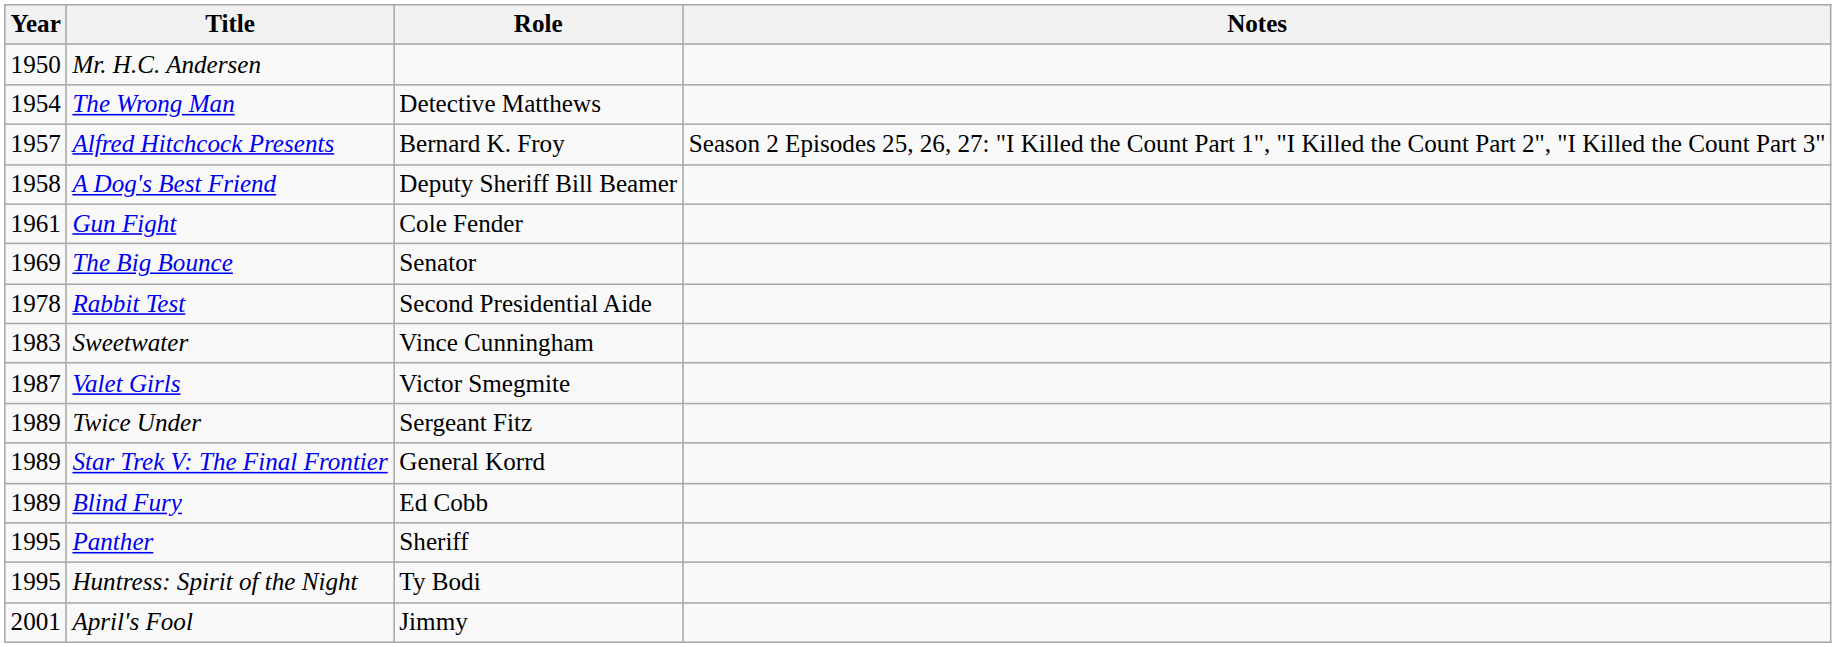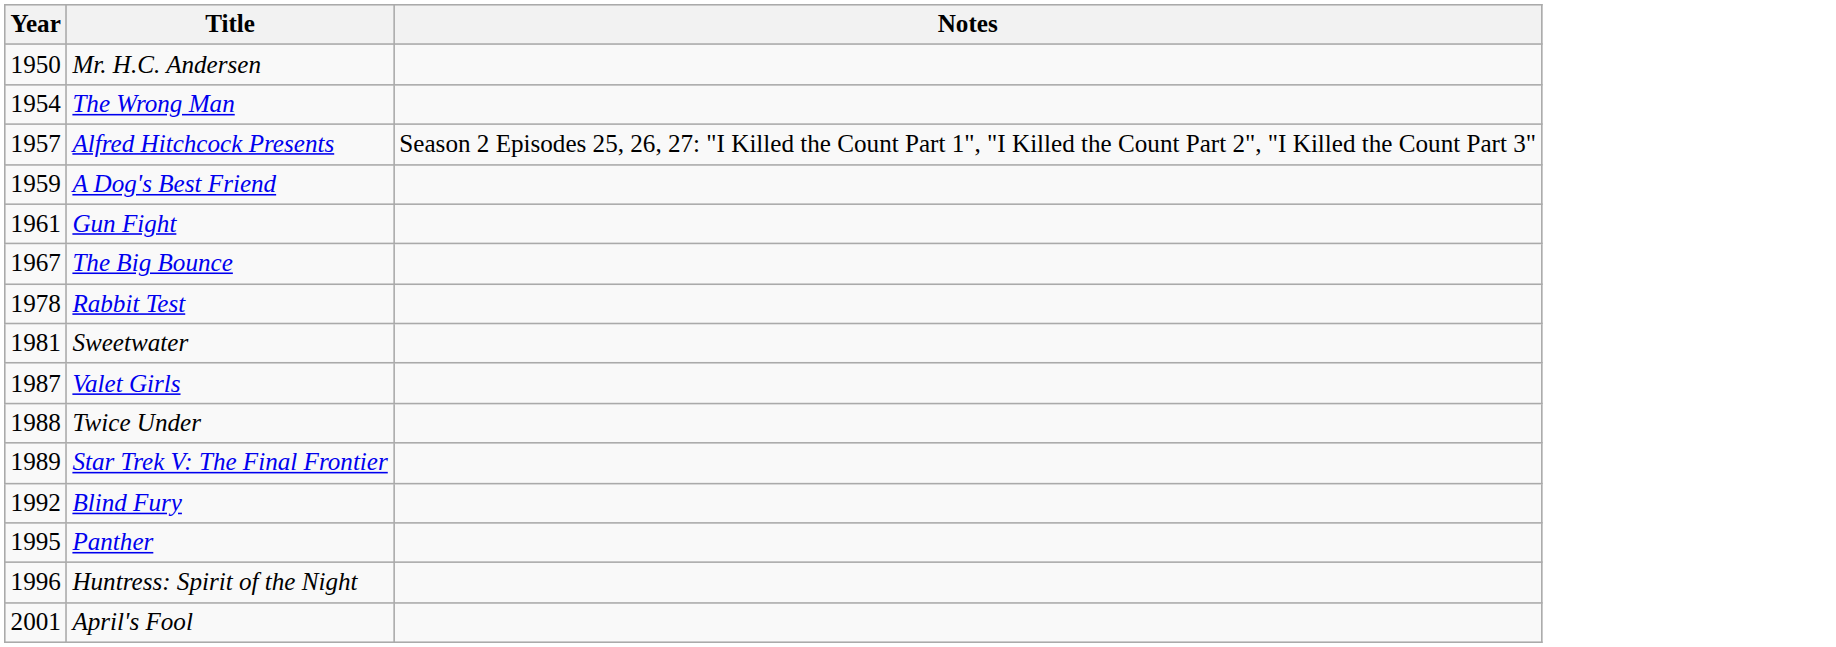 <table class="wikitable">
 <tr>
 <th>Year</th>
 <th>Title</th>
-<th>Role</th>
 <th>Notes</th>
 </tr>
 <tr>
 <td>1950</td>
 <td><em>Mr. H.C. Andersen</em></td>
 <td></td>
-<td></td>
 </tr>
 <tr>
 <td>1954</td>
 <td><em><a href='#'>The Wrong Man</a></em></td>
-<td>Detective Matthews</td>
 <td></td>
 </tr>
 <tr>
 <td>1957</td>
 <td><em><a href='#'>Alfred Hitchcock Presents</a></em></td>
-<td>Bernard K. Froy</td>
 <td>Season 2 Episodes 25, 26, 27: "I Killed the Count Part 1", "I Killed the Count Part 2", "I Killed the Count Part 3"</td>
 </tr>
 <tr>
-<td>1958</td>
+<td>1959</td>
 <td><em><a href='#'>A Dog's Best Friend</a></em></td>
-<td>Deputy Sheriff Bill Beamer</td>
 <td></td>
 </tr>
 <tr>
 <td>1961</td>
 <td><em><a href='#'>Gun Fight</a></em></td>
-<td>Cole Fender</td>
 <td></td>
 </tr>
 <tr>
-<td>1969</td>
+<td>1967</td>
 <td><em><a href='#'>The Big Bounce</a></em></td>
-<td>Senator</td>
 <td></td>
 </tr>
 <tr>
 <td>1978</td>
 <td><em><a href='#'>Rabbit Test</a></em></td>
-<td>Second Presidential Aide</td>
 <td></td>
 </tr>
 <tr>
-<td>1983</td>
+<td>1981</td>
 <td><em>Sweetwater</em></td>
-<td>Vince Cunningham</td>
 <td></td>
 </tr>
 <tr>
 <td>1987</td>
 <td><em><a href='#'>Valet Girls</a></em></td>
-<td>Victor Smegmite</td>
 <td></td>
 </tr>
 <tr>
-<td>1989</td>
+<td>1988</td>
 <td><em>Twice Under</em></td>
-<td>Sergeant Fitz</td>
 <td></td>
 </tr>
 <tr>
 <td>1989</td>
 <td><em><a href='#'>Star Trek V: The Final Frontier</a></em></td>
-<td>General Korrd</td>
 <td></td>
 </tr>
 <tr>
-<td>1989</td>
+<td>1992</td>
 <td><em><a href='#'>Blind Fury</a></em></td>
-<td>Ed Cobb</td>
 <td></td>
 </tr>
 <tr>
 <td>1995</td>
 <td><em><a href='#'>Panther</a></em></td>
-<td>Sheriff</td>
 <td></td>
 </tr>
 <tr>
-<td>1995</td>
+<td>1996</td>
 <td><em>Huntress: Spirit of the Night</em></td>
-<td>Ty Bodi</td>
 <td></td>
 </tr>
 <tr>
 <td>2001</td>
 <td><em>April's Fool</em></td>
-<td>Jimmy</td>
 <td></td>
 </tr>
 </table>
